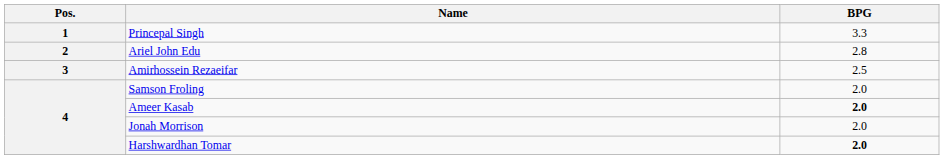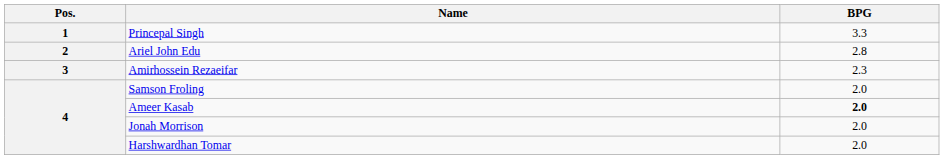 <table class=wikitable width=100% style="text-align:center;">
 <tr>
 <th width="13%">Pos.</th>
 <th width="70%">Name</th>
 <th width="17%">BPG</th>
 </tr>
 <tr>
 <th>1</th>
 <td align=left> <a href='#'>Princepal Singh</a></td>
 <td>3.3</td>
 </tr>
 <tr>
 <th>2</th>
 <td align=left> <a href='#'>Ariel John Edu</a></td>
 <td>2.8</td>
 </tr>
 <tr>
 <th>3</th>
 <td align=left> <a href='#'>Amirhossein Rezaeifar</a></td>
-<td>2.5</td>
+<td>2.3</td>
 </tr>
 <tr>
 <th rowspan=4>4</th>
 <td align=left> <a href='#'>Samson Froling</a></td>
 <td>2.0</td>
 </tr>
 <tr>
 <td align=left> <a href='#'>Ameer Kasab</a></td>
 <td><strong>2.0</strong></td>
 </tr>
 <tr>
 <td align=left> <a href='#'>Jonah Morrison</a></td>
 <td>2.0</td>
 </tr>
 <tr>
 <td align=left> <a href='#'>Harshwardhan Tomar</a></td>
-<td><strong>2.0</strong></td>
+<td>2.0</td>
 </tr>
 </table>
